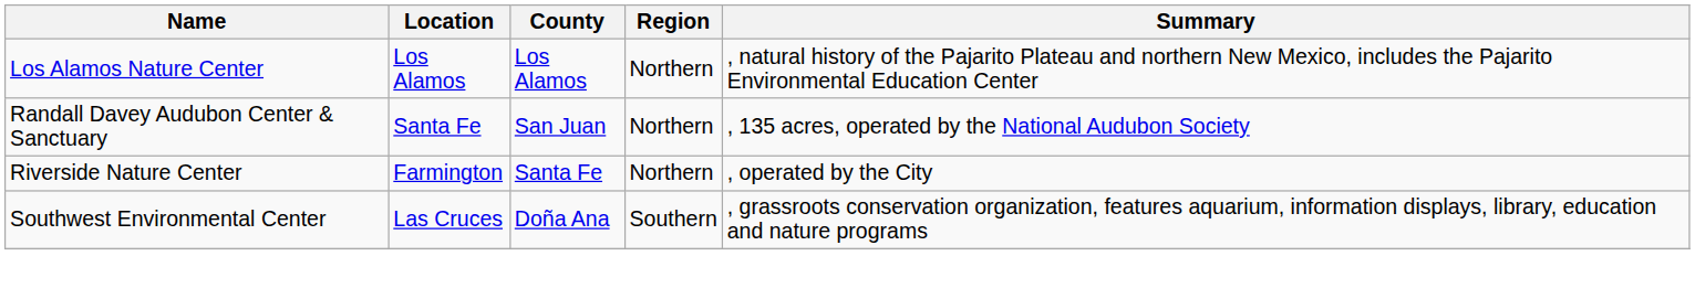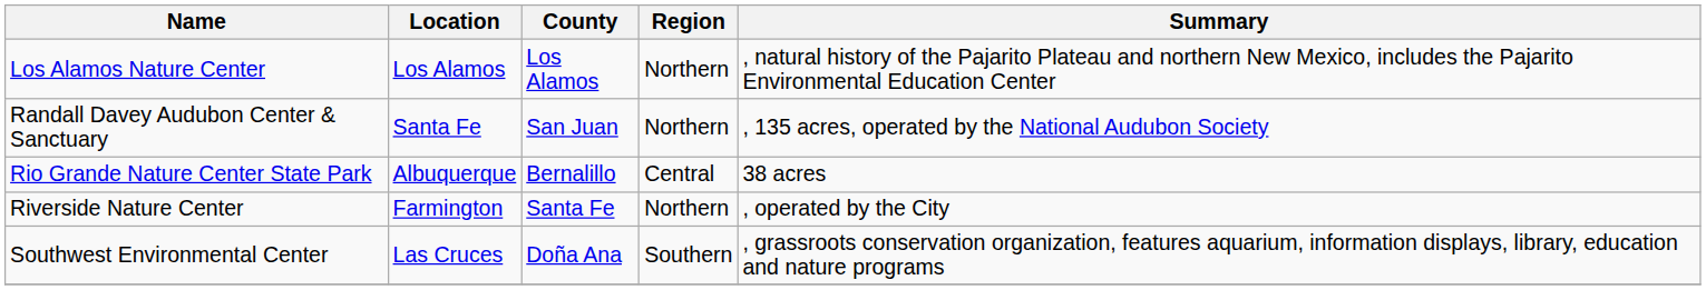 <table class="wikitable sortable">
 <tr>
 <th>Name</th>
 <th>Location</th>
 <th>County</th>
 <th>Region</th>
 <th>Summary</th>
 </tr>
 <tr>
 <td><a href='#'>Los Alamos Nature Center</a></td>
 <td><a href='#'>Los Alamos</a></td>
 <td><a href='#'>Los Alamos</a></td>
 <td>Northern</td>
 <td>, natural history of the Pajarito Plateau and northern New Mexico, includes the Pajarito Environmental Education Center</td>
 </tr>
 <tr>
 <td>Randall Davey Audubon Center & Sanctuary</td>
 <td><a href='#'>Santa Fe</a></td>
 <td><a href='#'>San Juan</a></td>
 <td>Northern</td>
 <td>, 135 acres, operated by the <a href='#'>National Audubon Society</a></td>
 </tr>
 <tr>
+<td><a href='#'>Rio Grande Nature Center State Park</a></td>
+<td><a href='#'>Albuquerque</a></td>
+<td><a href='#'>Bernalillo</a></td>
+<td>Central</td>
+<td>38 acres</td>
+</tr>
+<tr>
 <td>Riverside Nature Center</td>
 <td><a href='#'>Farmington</a></td>
 <td><a href='#'>Santa Fe</a></td>
 <td>Northern</td>
 <td>, operated by the City</td>
 </tr>
 <tr>
 <td>Southwest Environmental Center</td>
 <td><a href='#'>Las Cruces</a></td>
 <td><a href='#'>Doña Ana</a></td>
 <td>Southern</td>
 <td>, grassroots conservation organization, features aquarium, information displays, library, education and nature programs</td>
 </tr>
 <tr>
 </tr>
 </table>
